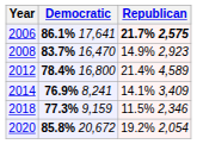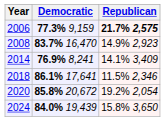 <table class="wikitable" style="margin:9px">
 <tr style="background:lightgrey;">
 <th>Year</th>
 <th><a href='#'>Democratic</a></th>
 <th><a href='#'>Republican</a></th>
 </tr>
 <tr>
 <td style="text-align:center; background:#f0f0ff;"><a href='#'>2006</a></td>
-<td style="text-align:center; background:#f0f0ff;"><strong>86.1%</strong> <em>17,641</em></td>
+<td style="text-align:center; background:#f0f0ff;"><strong>77.3%</strong> <em>9,159</em></td>
 <td style="text-align:center; background:#fff3f3;"><strong>21.7% <em>2,575</em></strong></td>
 </tr>
 <tr>
 <td style="text-align:center; background:#f0f0ff;"><a href='#'>2008</a></td>
 <td style="text-align:center; background:#f0f0ff;"><strong>83.7%</strong> <em>16,470</em></td>
 <td style="text-align:center; background:#fff3f3;">14.9% <em>2,923</em></td>
 </tr>
 <tr>
-<td style="text-align:center; background:#f0f0ff;"><a href='#'>2012</a></td>
-<td style="text-align:center; background:#f0f0ff;"><strong>78.4%</strong> <em>16,800</em></td>
-<td style="text-align:center; background:#fff3f3;">21.4% <em>4,589</em></td>
-</tr>
-<tr>
 <td style="text-align:center; background:#f0f0ff;"><a href='#'>2014</a></td>
 <td style="text-align:center; background:#f0f0ff;"><strong>76.9%</strong> <em>8,241</em></td>
 <td style="text-align:center; background:#fff3f3;">14.1% <em>3,409</em></td>
 </tr>
 <tr>
 <td style="text-align:center; background:#f0f0ff;"><a href='#'>2018</a></td>
-<td style="text-align:center; background:#f0f0ff;"><strong>77.3%</strong> <em>9,159</em></td>
+<td style="text-align:center; background:#f0f0ff;"><strong>86.1%</strong> <em>17,641</em></td>
 <td style="text-align:center; background:#fff3f3;">11.5% <em>2,346</em></td>
 </tr>
 <tr>
 <td style="text-align:center; background:#f0f0ff;"><a href='#'>2020</a></td>
 <td style="text-align:center; background:#f0f0ff;"><strong>85.8%</strong> <em>20,672</em></td>
 <td style="text-align:center; background:#fff3f3;">19.2% <em>2,054</em></td>
 </tr>
+<tr>
+<td style="text-align:center; background:#f0f0ff;"><a href='#'>2024</a></td>
+<td style="text-align:center; background:#f0f0ff;"><strong>84.0%</strong> <em>19,439</em></td>
+<td style="text-align:center; background:#fff3f3;">15.8% <em>3,650</em></td>
+</tr>
 </table>
